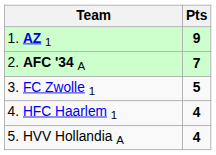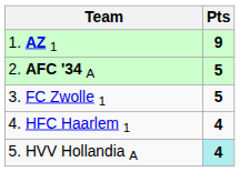 <table class="wikitable" style="text-align:center; float:left; margin-right:1em">
 <tr>
 <th style="width:200px">Team</th>
 <th width=20>Pts</th>
 </tr>
 <tr bgcolor=ccffcc>
 <td align=left>1. <strong><a href='#'>AZ</a></strong> <sub>1</sub></td>
 <td><strong>9</strong></td>
 </tr>
 <tr bgcolor=ccffcc>
 <td align=left>2. <strong>AFC '34</strong> <sub>A</sub></td>
-<td><strong>7</strong></td>
+<td><strong>5</strong></td>
 </tr>
 <tr>
 <td align=left>3. <a href='#'>FC Zwolle</a> <sub>1</sub></td>
 <td><strong>5</strong></td>
 </tr>
 <tr>
 <td align=left>4. <a href='#'>HFC Haarlem</a> <sub>1</sub></td>
 <td><strong>4</strong></td>
 </tr>
 <tr>
 <td align=left>5. HVV Hollandia <sub>A</sub></td>
-<td><strong>4</strong></td>
+<td style="background: paleturquoise;"><strong>4</strong></td>
 </tr>
 </table>
